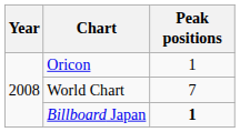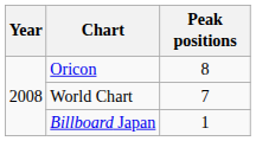 <table class="wikitable">
 <tr>
 <th>Year</th>
 <th>Chart</th>
 <th style="width:5em;line-height:1.3">Peak positions</th>
 </tr>
 <tr>
 <td rowspan="3">2008</td>
 <td><a href='#'>Oricon</a></td>
-<td align="center">1</td>
+<td align="center">8</td>
 </tr>
 <tr>
 <td>World Chart</td>
 <td align="center">7</td>
 </tr>
 <tr>
 <td><a href='#'><em>Billboard</em> Japan</a></td>
-<td align="center"><strong>1</strong></td>
+<td align="center">1</td>
 </tr>
 </table>
